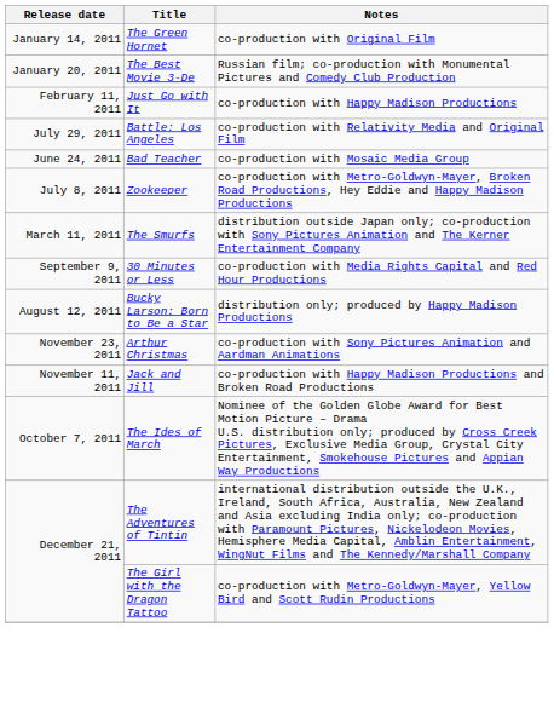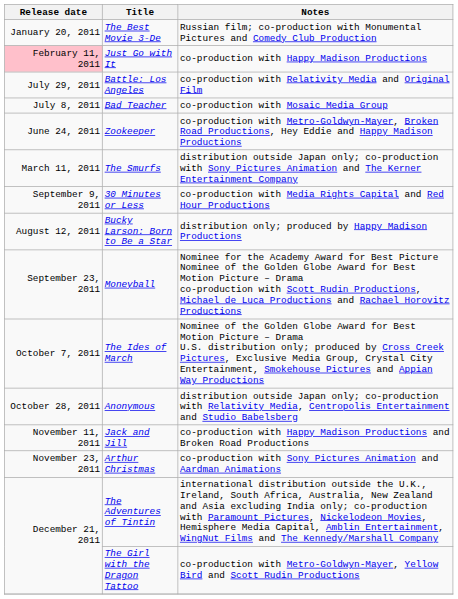 <table class="wikitable sortable" style="width:100%;">
 <tr>
 <th scope="col" style="width:130px;">Release date</th>
 <th>Title</th>
 <th>Notes</th>
 </tr>
 <tr>
-<td style="text-align:right;">January 14, 2011</td>
-<td><em><a href='#'>The Green Hornet</a></em></td>
-<td>co-production with <a href='#'>Original Film</a></td>
-</tr>
-<tr>
 <td style="text-align:right;">January 20, 2011</td>
 <td><em><a href='#'>The Best Movie 3-De</a></em></td>
 <td>Russian film; co-production with Monumental Pictures and <a href='#'>Comedy Club Production</a></td>
 </tr>
 <tr>
-<td style="text-align:right;">February 11, 2011</td>
+<td style="background: pink; text-align:right;">February 11, 2011</td>
 <td><em><a href='#'>Just Go with It</a></em></td>
 <td>co-production with <a href='#'>Happy Madison Productions</a></td>
 </tr>
 <tr>
 <td style="text-align:right;">July 29, 2011</td>
 <td><em><a href='#'>Battle: Los Angeles</a></em></td>
 <td>co-production with <a href='#'>Relativity Media</a> and <a href='#'>Original Film</a></td>
 </tr>
 <tr>
-<td style="text-align:right;">June 24, 2011</td>
+<td style="text-align:right;">July 8, 2011</td>
 <td><em><a href='#'>Bad Teacher</a></em></td>
 <td>co-production with <a href='#'>Mosaic Media Group</a></td>
 </tr>
 <tr>
-<td style="text-align:right;">July 8, 2011</td>
+<td style="text-align:right;">June 24, 2011</td>
 <td><em><a href='#'>Zookeeper</a></em></td>
 <td>co-production with <a href='#'>Metro-Goldwyn-Mayer</a>, <a href='#'>Broken Road Productions</a>, Hey Eddie and <a href='#'>Happy Madison Productions</a></td>
 </tr>
 <tr>
 <td style="text-align:right;">March 11, 2011</td>
 <td><em><a href='#'>The Smurfs</a></em></td>
 <td>distribution outside Japan only; co-production with <a href='#'>Sony Pictures Animation</a> and <a href='#'>The Kerner Entertainment Company</a></td>
 </tr>
 <tr>
 <td style="text-align:right;">September 9, 2011</td>
 <td><em><a href='#'>30 Minutes or Less</a></em></td>
 <td>co-production with <a href='#'>Media Rights Capital</a> and <a href='#'>Red Hour Productions</a></td>
 </tr>
 <tr>
 <td style="text-align:right;">August 12, 2011</td>
 <td><em><a href='#'>Bucky Larson: Born to Be a Star</a></em></td>
 <td>distribution only; produced by <a href='#'>Happy Madison Productions</a></td>
 </tr>
 <tr>
-<td style="text-align:right;">November 23, 2011</td>
-<td><em><a href='#'>Arthur Christmas</a></em></td>
-<td>co-production with <a href='#'>Sony Pictures Animation</a> and <a href='#'>Aardman Animations</a></td>
+<td style="text-align:right;">September 23, 2011</td>
+<td><em><a href='#'>Moneyball</a></em></td>
+<td>Nominee for the Academy Award for Best Picture<br>Nominee of the Golden Globe Award for Best Motion Picture – Drama<br>co-production with <a href='#'>Scott Rudin Productions</a>, <a href='#'>Michael de Luca Productions</a> and <a href='#'>Rachael Horovitz Productions</a></td>
+</tr>
+<tr>
+<td style="text-align:right;">October 7, 2011</td>
+<td><em><a href='#'>The Ides of March</a></em></td>
+<td>Nominee of the Golden Globe Award for Best Motion Picture – Drama<br>U.S. distribution only; produced by <a href='#'>Cross Creek Pictures</a>, Exclusive Media Group, Crystal City Entertainment, <a href='#'>Smokehouse Pictures</a> and <a href='#'>Appian Way Productions</a></td>
+</tr>
+<tr>
+<td style="text-align:right;">October 28, 2011</td>
+<td><em><a href='#'>Anonymous</a></em></td>
+<td>distribution outside Japan only; co-production with <a href='#'>Relativity Media</a>, <a href='#'>Centropolis Entertainment</a> and <a href='#'>Studio Babelsberg</a></td>
 </tr>
 <tr>
 <td style="text-align:right;">November 11, 2011</td>
 <td><em><a href='#'>Jack and Jill</a></em></td>
 <td>co-production with <a href='#'>Happy Madison Productions</a> and Broken Road Productions</td>
 </tr>
 <tr>
-<td style="text-align:right;">October 7, 2011</td>
-<td><em><a href='#'>The Ides of March</a></em></td>
-<td>Nominee of the Golden Globe Award for Best Motion Picture – Drama<br>U.S. distribution only; produced by <a href='#'>Cross Creek Pictures</a>, Exclusive Media Group, Crystal City Entertainment, <a href='#'>Smokehouse Pictures</a> and <a href='#'>Appian Way Productions</a></td>
+<td style="text-align:right;">November 23, 2011</td>
+<td><em><a href='#'>Arthur Christmas</a></em></td>
+<td>co-production with <a href='#'>Sony Pictures Animation</a> and <a href='#'>Aardman Animations</a></td>
 </tr>
 <tr>
 <td style="text-align:right;" rowspan="2">December 21, 2011</td>
 <td><em><a href='#'>The Adventures of Tintin</a></em></td>
 <td>international distribution outside the U.K., Ireland, South Africa, Australia, New Zealand and Asia excluding India only; co-production with <a href='#'>Paramount Pictures</a>, <a href='#'>Nickelodeon Movies</a>, Hemisphere Media Capital, <a href='#'>Amblin Entertainment</a>, <a href='#'>WingNut Films</a> and <a href='#'>The Kennedy/Marshall Company</a></td>
 </tr>
 <tr>
 <td><em><a href='#'>The Girl with the Dragon Tattoo</a></em></td>
 <td>co-production with <a href='#'>Metro-Goldwyn-Mayer</a>, <a href='#'>Yellow Bird</a> and <a href='#'>Scott Rudin Productions</a></td>
 </tr>
 <tr>
 </tr>
 </table>
